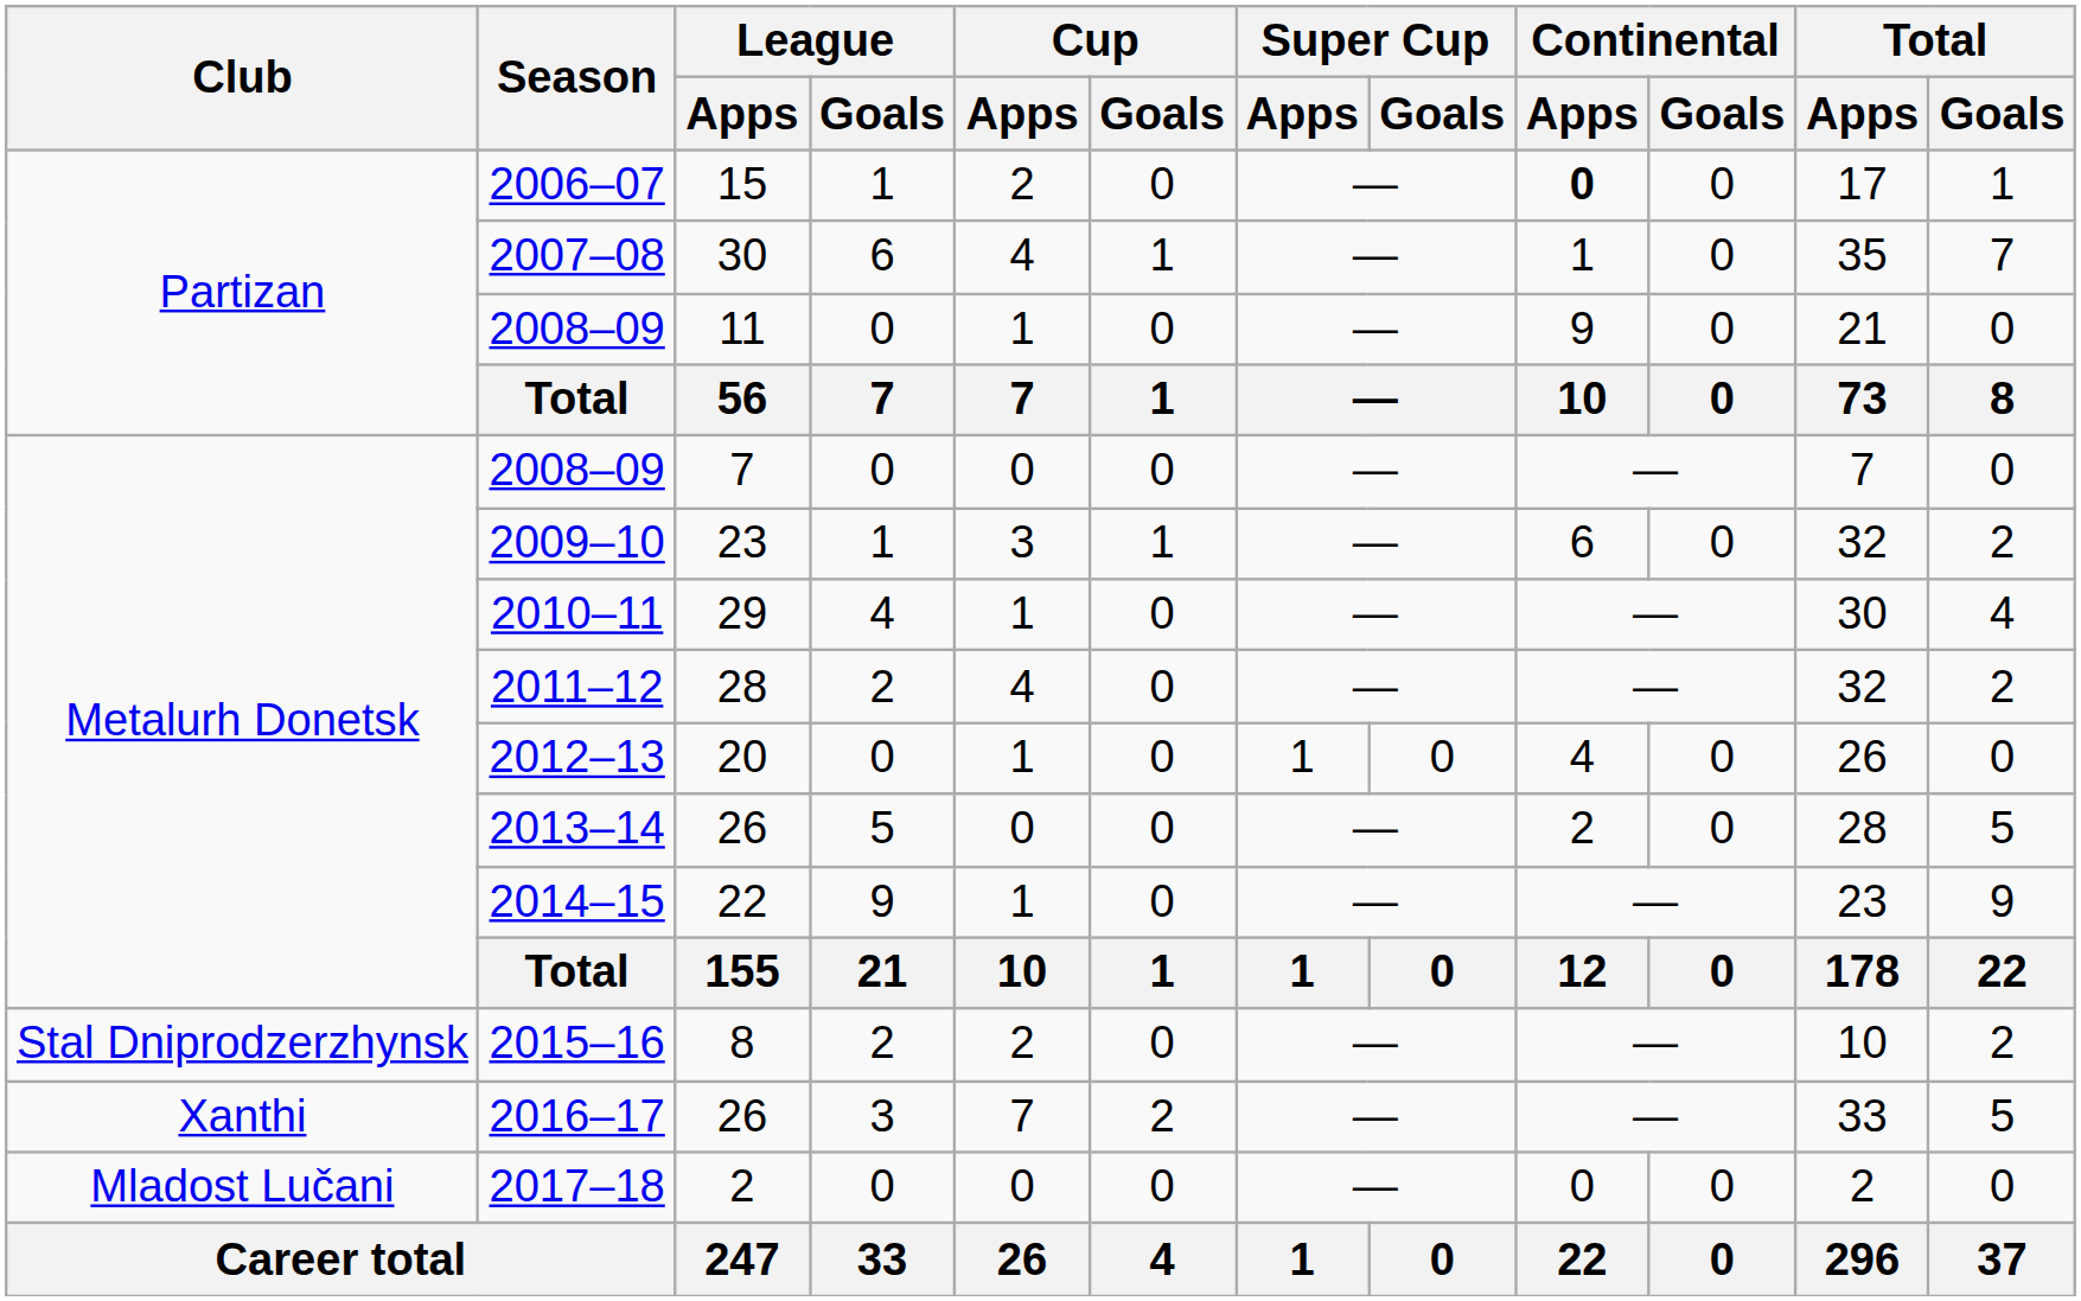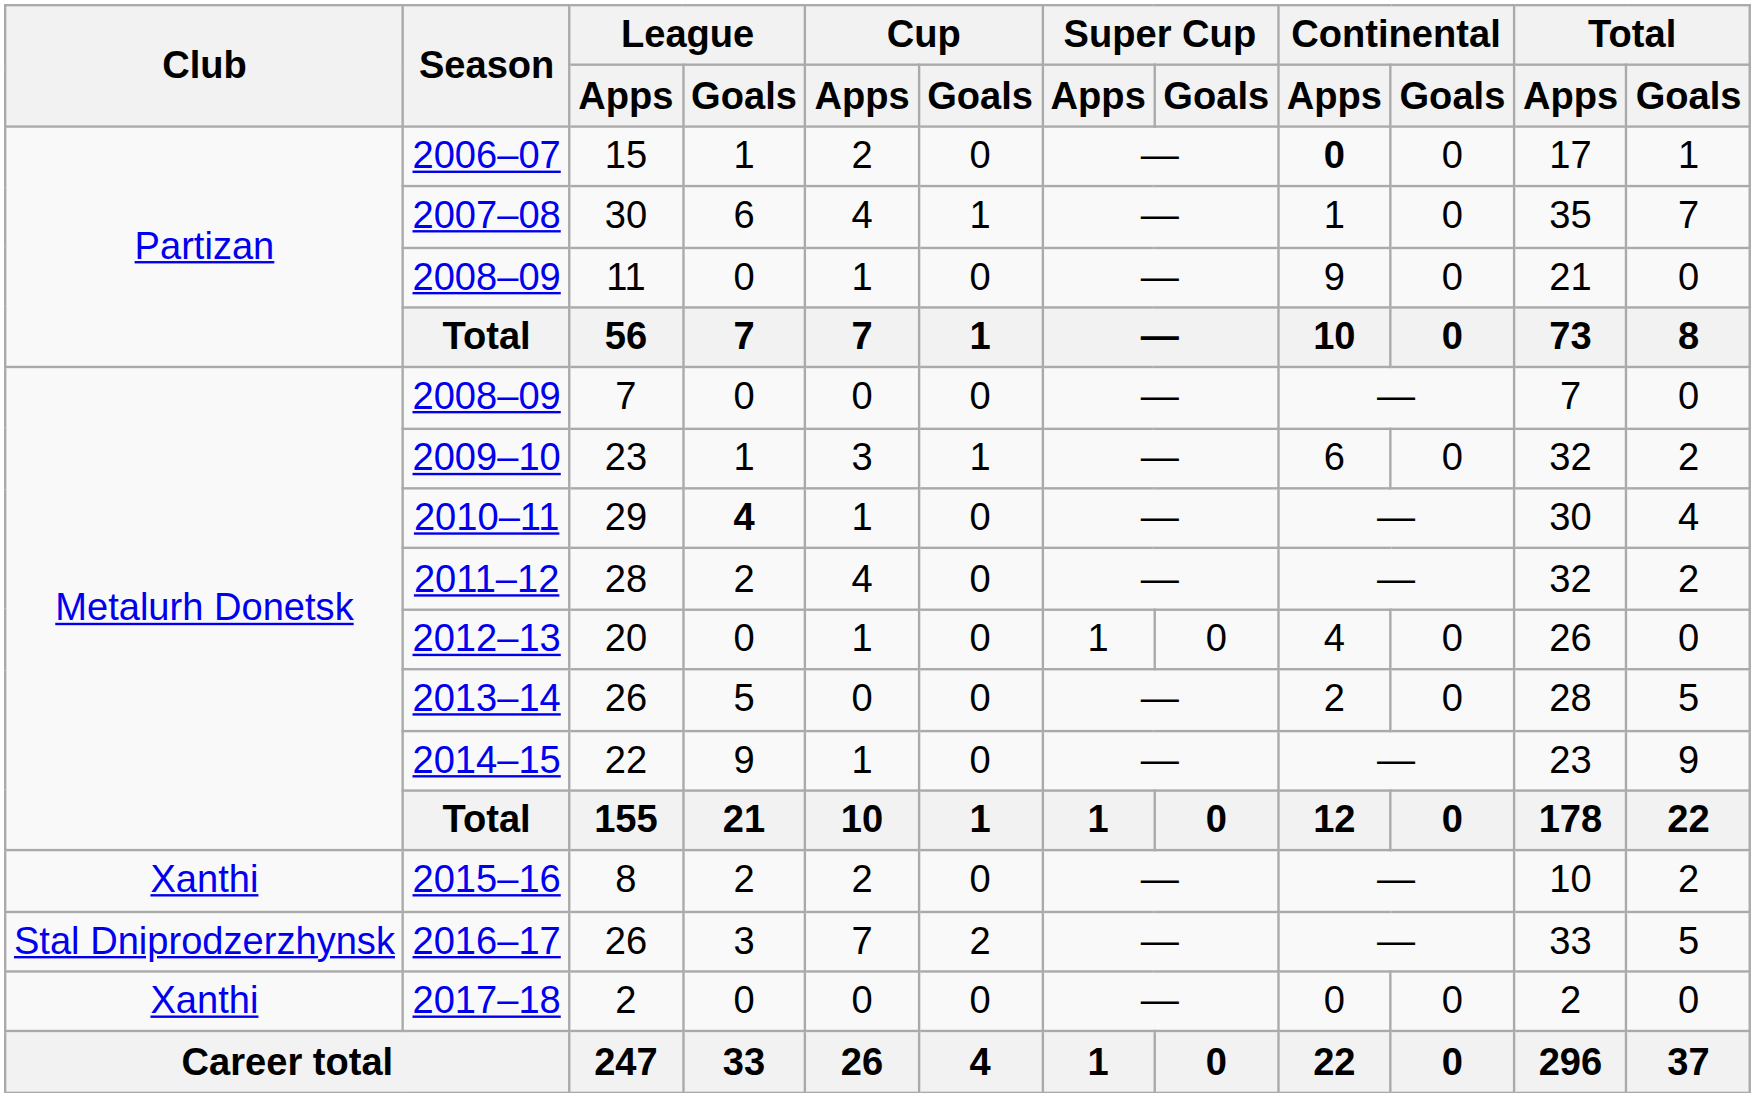 <table class="wikitable" style="text-align:center">
 <tr>
 <th rowspan="2">Club</th>
 <th rowspan="2">Season</th>
 <th colspan="2">League</th>
 <th colspan="2">Cup</th>
 <th colspan="2">Super Cup</th>
 <th colspan="2">Continental</th>
 <th colspan="2">Total</th>
 </tr>
 <tr>
 <th>Apps</th>
 <th>Goals</th>
 <th>Apps</th>
 <th>Goals</th>
 <th>Apps</th>
 <th>Goals</th>
 <th>Apps</th>
 <th>Goals</th>
 <th>Apps</th>
 <th>Goals</th>
 </tr>
 <tr>
 <td rowspan="4"><a href='#'>Partizan</a></td>
 <td><a href='#'>2006–07</a></td>
 <td>15</td>
 <td>1</td>
 <td>2</td>
 <td>0</td>
 <td colspan="2">—</td>
 <td><strong>0</strong></td>
 <td>0</td>
 <td>17</td>
 <td>1</td>
 </tr>
 <tr>
 <td><a href='#'>2007–08</a></td>
 <td>30</td>
 <td>6</td>
 <td>4</td>
 <td>1</td>
 <td colspan="2">—</td>
 <td>1</td>
 <td>0</td>
 <td>35</td>
 <td>7</td>
 </tr>
 <tr>
 <td><a href='#'>2008–09</a></td>
 <td>11</td>
 <td>0</td>
 <td>1</td>
 <td>0</td>
 <td colspan="2">—</td>
 <td>9</td>
 <td>0</td>
 <td>21</td>
 <td>0</td>
 </tr>
 <tr>
 <th>Total</th>
 <th>56</th>
 <th>7</th>
 <th>7</th>
 <th>1</th>
 <th colspan="2">—</th>
 <th>10</th>
 <th>0</th>
 <th>73</th>
 <th>8</th>
 </tr>
 <tr>
 <td rowspan="8"><a href='#'>Metalurh Donetsk</a></td>
 <td><a href='#'>2008–09</a></td>
 <td>7</td>
 <td>0</td>
 <td>0</td>
 <td>0</td>
 <td colspan="2">—</td>
 <td colspan="2">—</td>
 <td>7</td>
 <td>0</td>
 </tr>
 <tr>
 <td><a href='#'>2009–10</a></td>
 <td>23</td>
 <td>1</td>
 <td>3</td>
 <td>1</td>
 <td colspan="2">—</td>
 <td>6</td>
 <td>0</td>
 <td>32</td>
 <td>2</td>
 </tr>
 <tr>
 <td><a href='#'>2010–11</a></td>
 <td>29</td>
-<td>4</td>
+<td><strong>4</strong></td>
 <td>1</td>
 <td>0</td>
 <td colspan="2">—</td>
 <td colspan="2">—</td>
 <td>30</td>
 <td>4</td>
 </tr>
 <tr>
 <td><a href='#'>2011–12</a></td>
 <td>28</td>
 <td>2</td>
 <td>4</td>
 <td>0</td>
 <td colspan="2">—</td>
 <td colspan="2">—</td>
 <td>32</td>
 <td>2</td>
 </tr>
 <tr>
 <td><a href='#'>2012–13</a></td>
 <td>20</td>
 <td>0</td>
 <td>1</td>
 <td>0</td>
 <td>1</td>
 <td>0</td>
 <td>4</td>
 <td>0</td>
 <td>26</td>
 <td>0</td>
 </tr>
 <tr>
 <td><a href='#'>2013–14</a></td>
 <td>26</td>
 <td>5</td>
 <td>0</td>
 <td>0</td>
 <td colspan="2">—</td>
 <td>2</td>
 <td>0</td>
 <td>28</td>
 <td>5</td>
 </tr>
 <tr>
 <td><a href='#'>2014–15</a></td>
 <td>22</td>
 <td>9</td>
 <td>1</td>
 <td>0</td>
 <td colspan="2">—</td>
 <td colspan="2">—</td>
 <td>23</td>
 <td>9</td>
 </tr>
 <tr>
 <th>Total</th>
 <th>155</th>
 <th>21</th>
 <th>10</th>
 <th>1</th>
 <th>1</th>
 <th>0</th>
 <th>12</th>
 <th>0</th>
 <th>178</th>
 <th>22</th>
 </tr>
 <tr>
-<td><a href='#'>Stal Dniprodzerzhynsk</a></td>
+<td><a href='#'>Xanthi</a></td>
 <td><a href='#'>2015–16</a></td>
 <td>8</td>
 <td>2</td>
 <td>2</td>
 <td>0</td>
 <td colspan="2">—</td>
 <td colspan="2">—</td>
 <td>10</td>
 <td>2</td>
 </tr>
 <tr>
-<td><a href='#'>Xanthi</a></td>
+<td><a href='#'>Stal Dniprodzerzhynsk</a></td>
 <td><a href='#'>2016–17</a></td>
 <td>26</td>
 <td>3</td>
 <td>7</td>
 <td>2</td>
 <td colspan="2">—</td>
 <td colspan="2">—</td>
 <td>33</td>
 <td>5</td>
 </tr>
 <tr>
-<td><a href='#'>Mladost Lučani</a></td>
+<td><a href='#'>Xanthi</a></td>
 <td><a href='#'>2017–18</a></td>
 <td>2</td>
 <td>0</td>
 <td>0</td>
 <td>0</td>
 <td colspan="2">—</td>
 <td>0</td>
 <td>0</td>
 <td>2</td>
 <td>0</td>
 </tr>
 <tr>
 <th colspan="2">Career total</th>
 <th>247</th>
 <th>33</th>
 <th>26</th>
 <th>4</th>
 <th>1</th>
 <th>0</th>
 <th>22</th>
 <th>0</th>
 <th>296</th>
 <th>37</th>
 </tr>
 </table>
